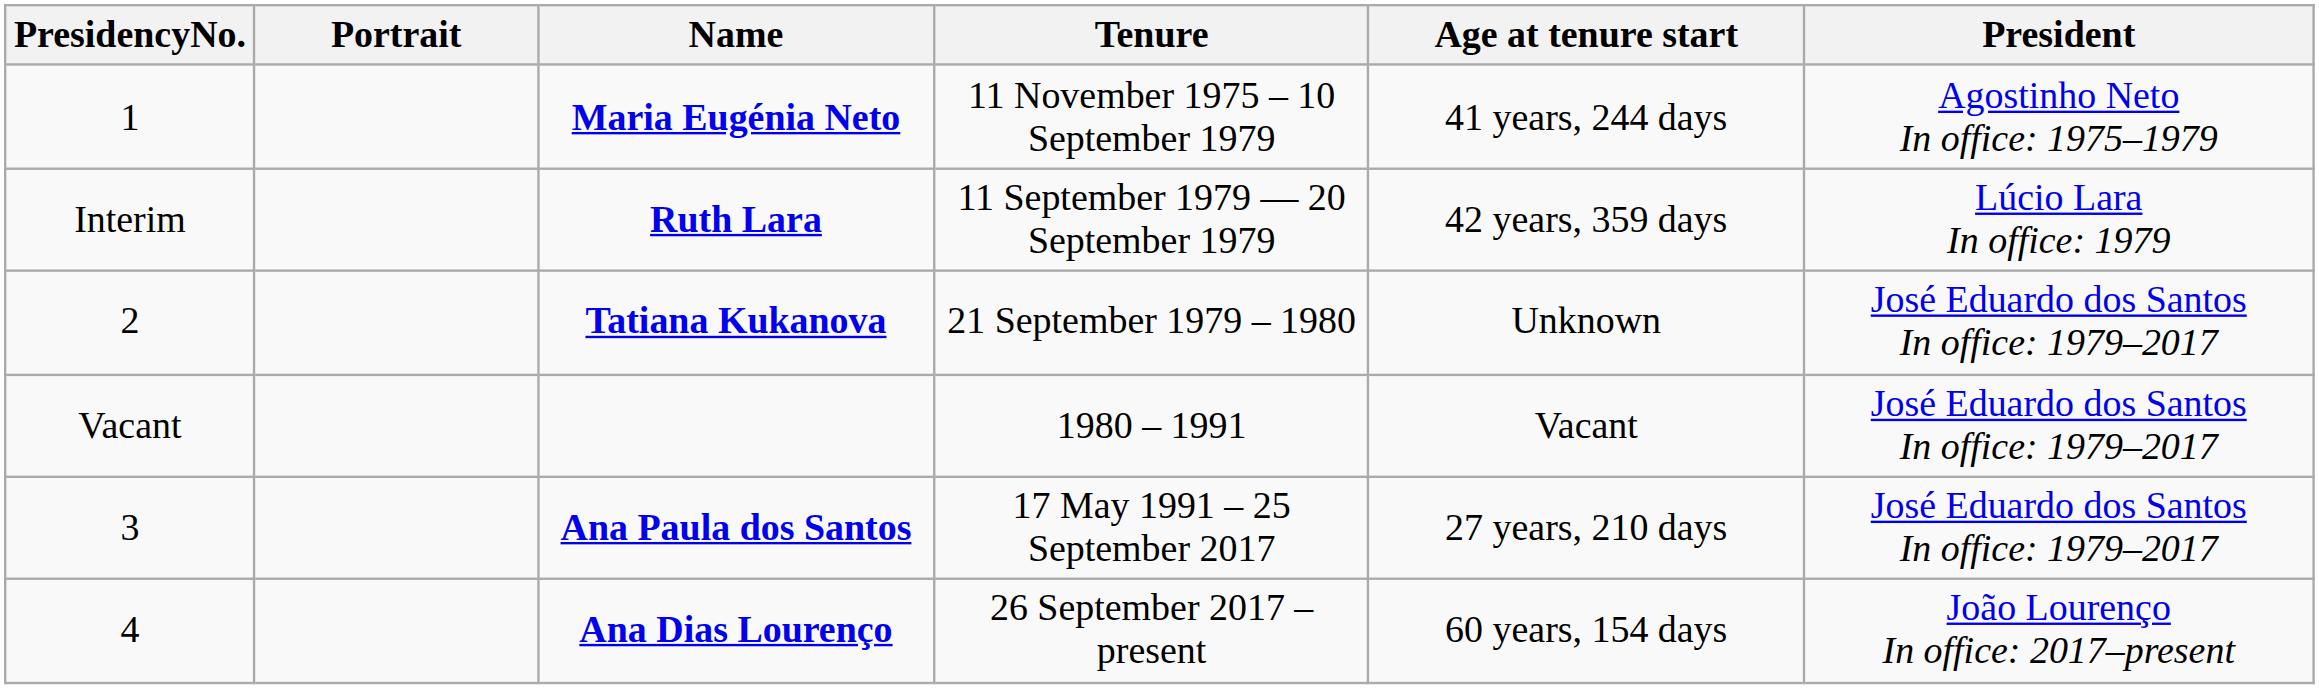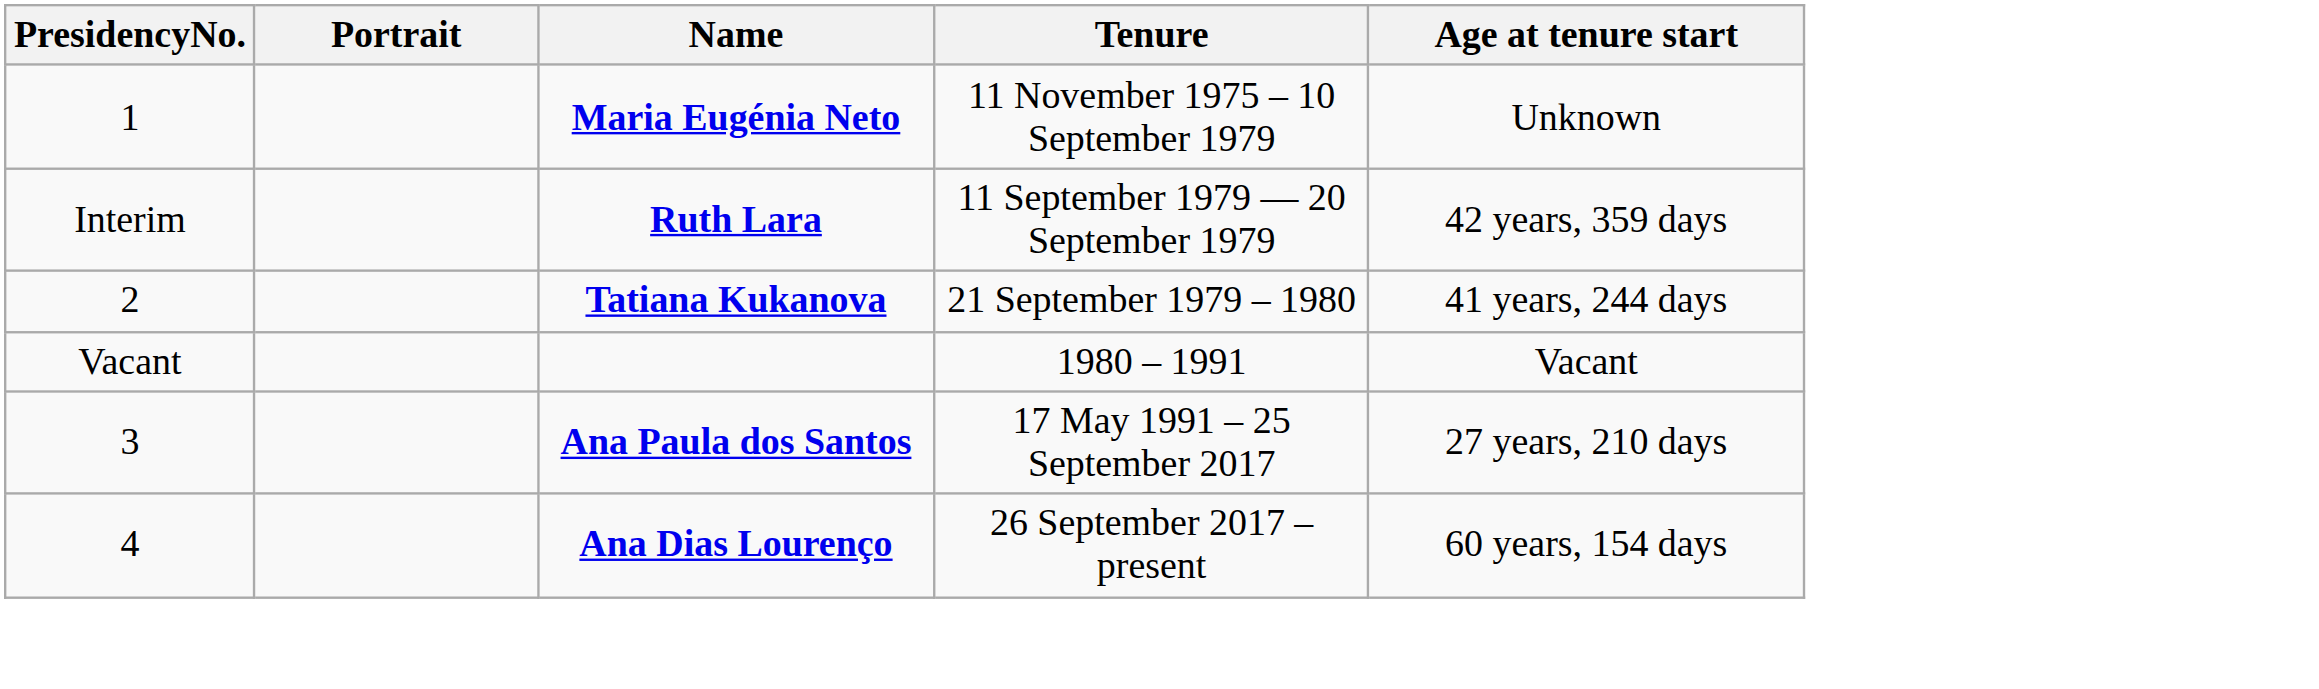 <table class="wikitable sortable" style="text-align:center;">
 <tr>
 <th style="width:6em;"><abbr>Presidency</abbr><abbr>No.</abbr></th>
 <th style="width:7em;">Portrait</th>
 <th style="width:10em;">Name</th>
 <th style="width:11em;">Tenure</th>
 <th style="width:11em;">Age at tenure start</th>
-<th style="width:13em;">President<br></th>
 </tr>
 <tr>
 <td>1</td>
 <td></td>
 <td><strong><a href='#'>Maria Eugénia Neto</a></strong> </td>
 <td>11 November 1975 – 10 September 1979</td>
-<td>41 years, 244 days</td>
-<td> <a href='#'>Agostinho Neto</a><br><em>In office: 1975–1979</em></td>
+<td>Unknown</td>
 </tr>
 <tr>
 <td>Interim</td>
 <td></td>
 <td><strong><a href='#'>Ruth Lara</a></strong></td>
 <td>11 September 1979 — 20 September 1979</td>
 <td>42 years, 359 days</td>
-<td><a href='#'>Lúcio Lara</a><br><em>In office: 1979</em></td>
 </tr>
 <tr>
 <td>2</td>
 <td></td>
 <td><strong><a href='#'>Tatiana Kukanova</a></strong></td>
 <td>21 September 1979 – 1980</td>
-<td>Unknown</td>
-<td> <a href='#'>José Eduardo dos Santos</a><br><em>In office: 1979–2017</em></td>
+<td>41 years, 244 days</td>
 </tr>
 <tr>
 <td>Vacant</td>
 <td></td>
 <td></td>
 <td>1980 – 1991</td>
 <td>Vacant</td>
-<td> <a href='#'>José Eduardo dos Santos</a><br><em>In office: 1979–2017</em></td>
 </tr>
 <tr>
 <td>3</td>
 <td></td>
 <td><strong><a href='#'>Ana Paula dos Santos</a></strong></td>
 <td>17 May 1991 – 25 September 2017</td>
 <td>27 years, 210 days</td>
-<td> <a href='#'>José Eduardo dos Santos</a><br><em>In office: 1979–2017</em></td>
 </tr>
 <tr>
 <td>4</td>
 <td></td>
 <td><strong><a href='#'>Ana Dias Lourenço</a></strong></td>
 <td>26 September 2017 – present</td>
 <td>60 years, 154 days</td>
-<td> <a href='#'>João Lourenço</a><br><em>In office: 2017–present</em></td>
 </tr>
 </table>
